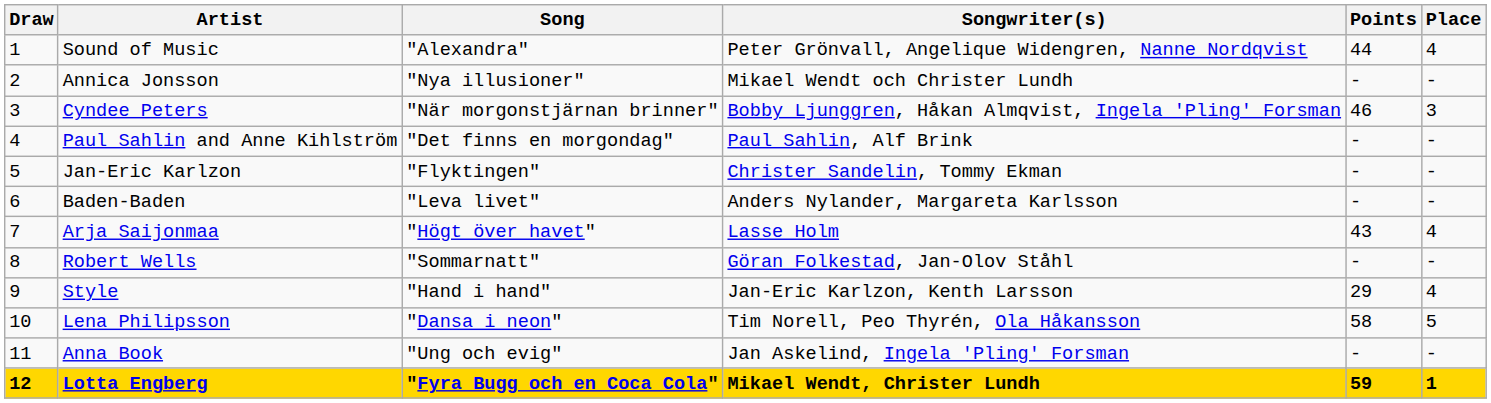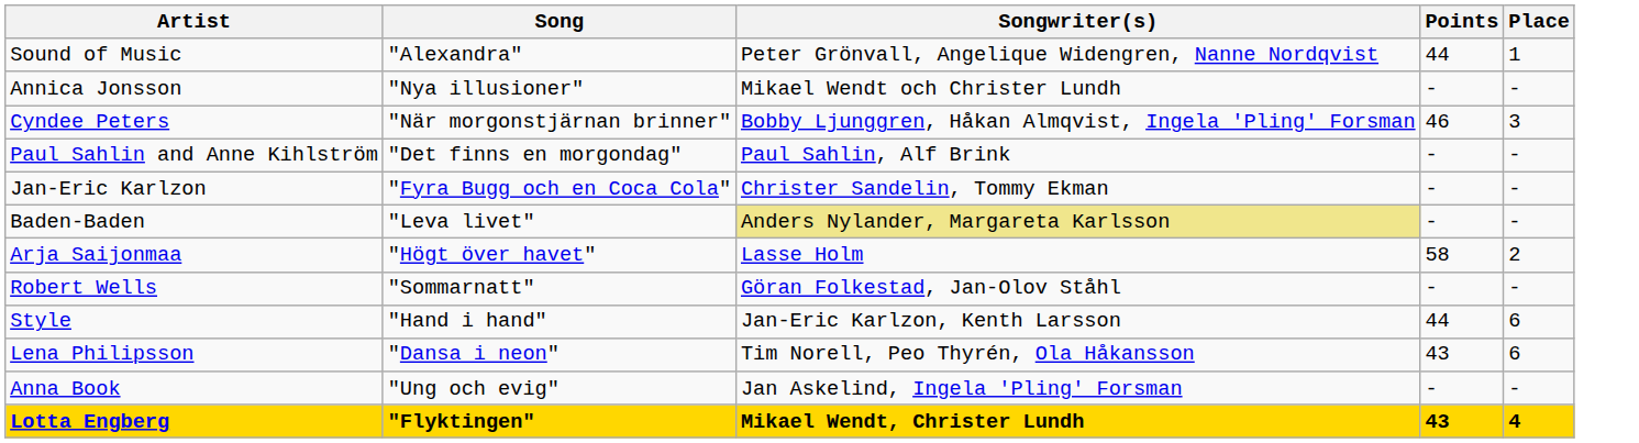 <table class="sortable wikitable">
 <tr>
-<th>Draw</th>
 <th>Artist</th>
 <th>Song</th>
 <th>Songwriter(s)</th>
 <th>Points</th>
 <th>Place</th>
 </tr>
 <tr --->
-<td>1</td>
 <td>Sound of Music</td>
 <td>"Alexandra"</td>
 <td>Peter Grönvall, Angelique Widengren, <a href='#'>Nanne Nordqvist</a></td>
 <td>44</td>
-<td>4</td>
+<td>1</td>
 </tr>
 <tr --->
-<td>2</td>
 <td>Annica Jonsson</td>
 <td>"Nya illusioner"</td>
 <td>Mikael Wendt och Christer Lundh</td>
 <td>-</td>
 <td>-</td>
 </tr>
 <tr --->
-<td>3</td>
 <td><a href='#'>Cyndee Peters</a></td>
 <td>"När morgonstjärnan brinner"</td>
 <td><a href='#'>Bobby Ljunggren</a>, Håkan Almqvist, <a href='#'>Ingela 'Pling' Forsman</a></td>
 <td>46</td>
 <td>3</td>
 </tr>
 <tr --->
-<td>4</td>
 <td><a href='#'>Paul Sahlin</a> and Anne Kihlström</td>
 <td>"Det finns en morgondag"</td>
 <td><a href='#'>Paul Sahlin</a>, Alf Brink</td>
 <td>-</td>
 <td>-</td>
 </tr>
 <tr --->
-<td>5</td>
 <td>Jan-Eric Karlzon</td>
-<td>"Flyktingen"</td>
+<td>"<a href='#'>Fyra Bugg och en Coca Cola</a>"</td>
 <td><a href='#'>Christer Sandelin</a>, Tommy Ekman</td>
 <td>-</td>
 <td>-</td>
 </tr>
 <tr --->
-<td>6</td>
 <td>Baden-Baden</td>
 <td>"Leva livet"</td>
-<td>Anders Nylander, Margareta Karlsson</td>
+<td style="background: khaki;">Anders Nylander, Margareta Karlsson</td>
 <td>-</td>
 <td>-</td>
 </tr>
 <tr --->
-<td>7</td>
 <td><a href='#'>Arja Saijonmaa</a></td>
 <td>"<a href='#'>Högt över havet</a>"</td>
 <td><a href='#'>Lasse Holm</a></td>
-<td>43</td>
-<td>4</td>
+<td>58</td>
+<td>2</td>
 </tr>
 <tr --->
-<td>8</td>
 <td><a href='#'>Robert Wells</a></td>
 <td>"Sommarnatt"</td>
 <td><a href='#'>Göran Folkestad</a>, Jan-Olov Ståhl</td>
 <td>-</td>
 <td>-</td>
 </tr>
 <tr --->
-<td>9</td>
 <td><a href='#'>Style</a></td>
 <td>"Hand i hand"</td>
 <td>Jan-Eric Karlzon, Kenth Larsson</td>
-<td>29</td>
-<td>4</td>
+<td>44</td>
+<td>6</td>
 </tr>
 <tr --->
-<td>10</td>
 <td><a href='#'>Lena Philipsson</a></td>
 <td>"<a href='#'>Dansa i neon</a>"</td>
 <td>Tim Norell, Peo Thyrén, <a href='#'>Ola Håkansson</a></td>
-<td>58</td>
-<td>5</td>
+<td>43</td>
+<td>6</td>
 </tr>
 <tr --->
-<td>11</td>
 <td><a href='#'>Anna Book</a></td>
 <td>"Ung och evig"</td>
 <td>Jan Askelind, <a href='#'>Ingela 'Pling' Forsman</a></td>
 <td>-</td>
 <td>-</td>
 </tr>
 <tr style="font-weight:bold;background:gold;">
-<td>12</td>
 <td><a href='#'>Lotta Engberg</a></td>
-<td>"<a href='#'>Fyra Bugg och en Coca Cola</a>"</td>
+<td>"Flyktingen"</td>
 <td>Mikael Wendt, Christer Lundh</td>
-<td>59</td>
-<td>1</td>
+<td>43</td>
+<td>4</td>
 </tr>
 </table>
